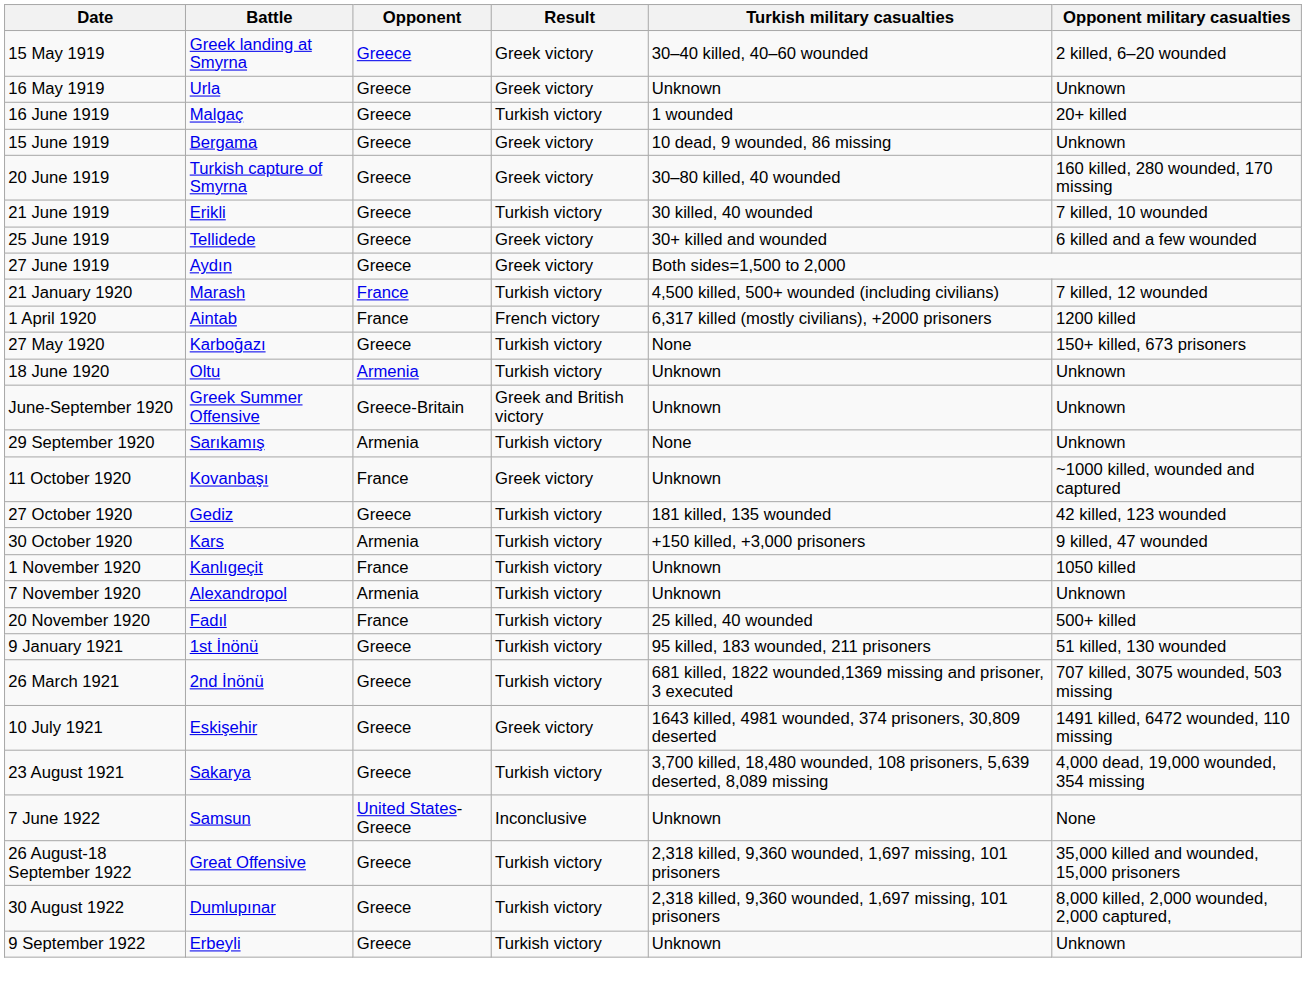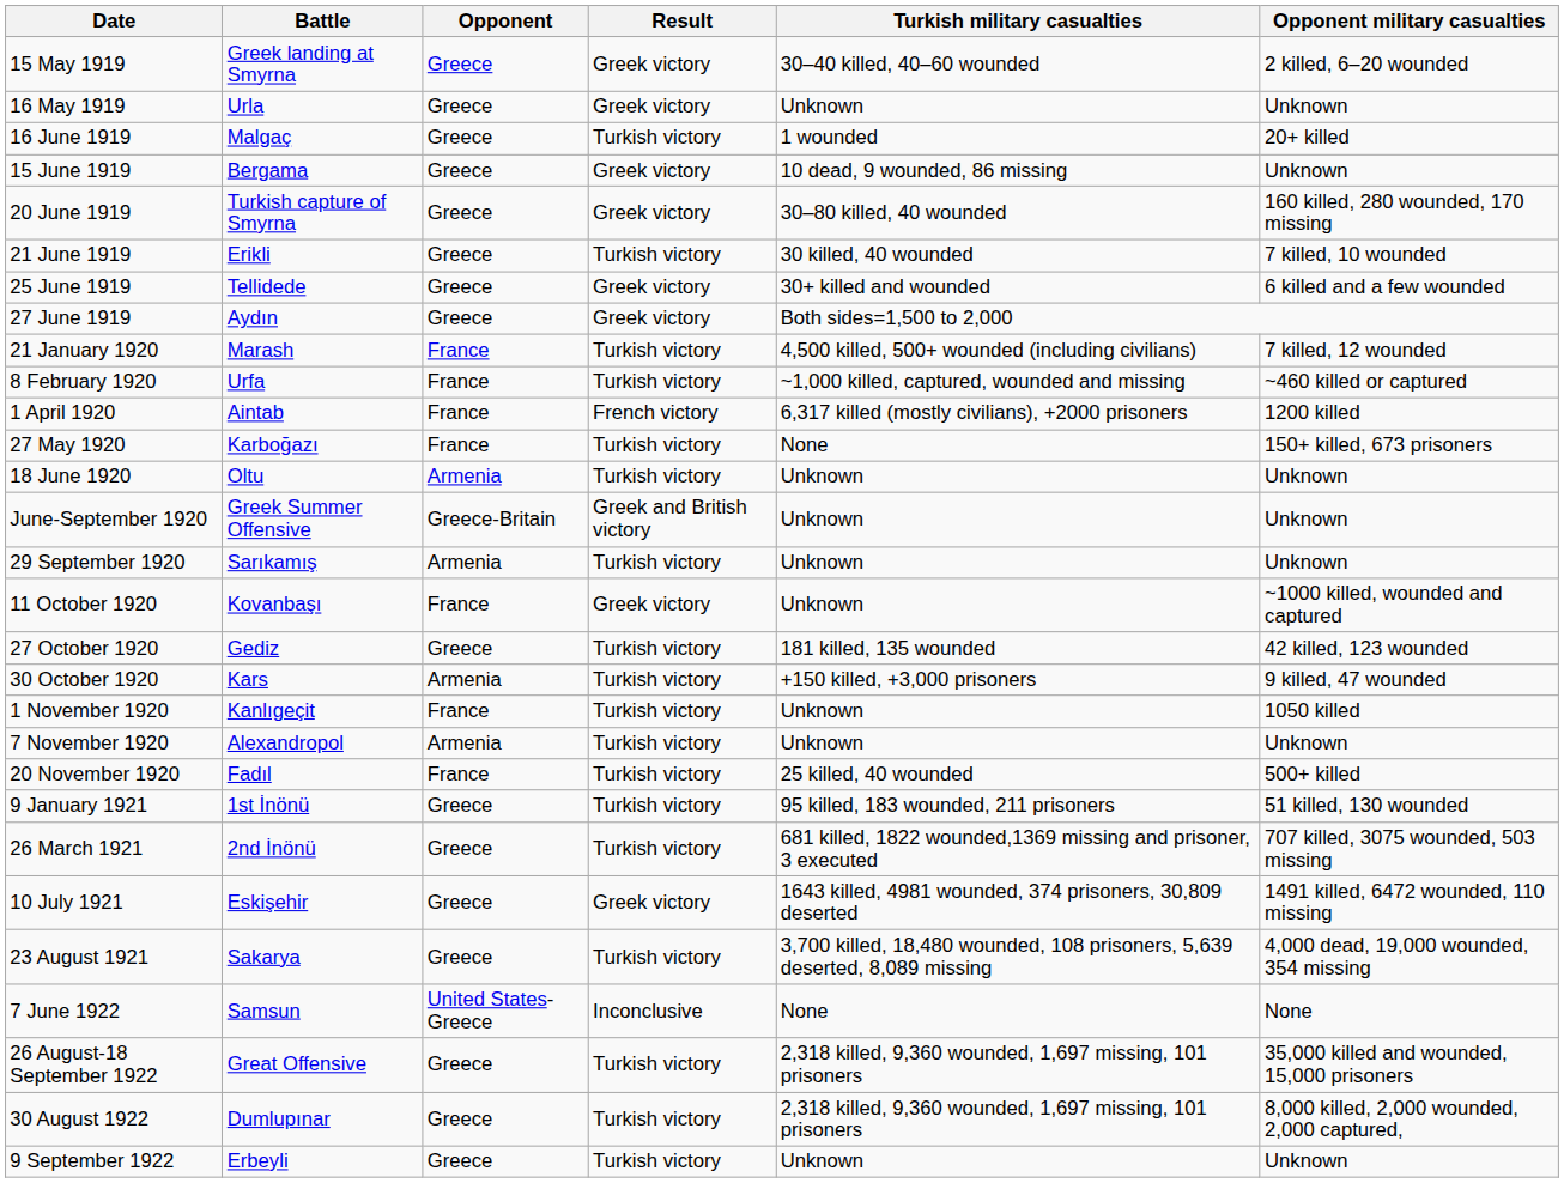 <table class="sortable wikitable">
 <tr>
 <th>Date</th>
 <th>Battle</th>
 <th>Opponent</th>
 <th>Result</th>
 <th>Turkish military casualties</th>
 <th>Opponent military casualties</th>
 </tr>
 <tr>
 <td>15 May 1919</td>
 <td><a href='#'>Greek landing at Smyrna</a></td>
 <td><a href='#'>Greece</a></td>
 <td>Greek victory</td>
 <td>30–40 killed, 40–60 wounded</td>
 <td>2 killed, 6–20 wounded</td>
 </tr>
 <tr>
 <td>16 May 1919</td>
 <td><a href='#'>Urla</a></td>
 <td>Greece</td>
 <td>Greek victory</td>
 <td>Unknown</td>
 <td>Unknown</td>
 </tr>
 <tr>
 <td>16 June 1919</td>
 <td><a href='#'>Malgaç</a></td>
 <td>Greece</td>
 <td>Turkish victory</td>
 <td>1 wounded</td>
 <td>20+ killed</td>
 </tr>
 <tr>
 <td>15 June 1919</td>
 <td><a href='#'>Bergama</a></td>
 <td>Greece</td>
 <td>Greek victory</td>
 <td>10 dead, 9 wounded, 86 missing</td>
 <td>Unknown</td>
 </tr>
 <tr>
 <td>20 June 1919</td>
 <td><a href='#'>Turkish capture of Smyrna</a></td>
 <td>Greece</td>
 <td>Greek victory</td>
 <td>30–80 killed, 40 wounded</td>
 <td>160 killed, 280 wounded, 170 missing</td>
 </tr>
 <tr>
 <td>21 June 1919</td>
 <td><a href='#'>Erikli</a></td>
 <td>Greece</td>
 <td>Turkish victory</td>
 <td>30 killed, 40 wounded</td>
 <td>7 killed, 10 wounded</td>
 </tr>
 <tr>
 <td>25 June 1919</td>
 <td><a href='#'>Tellidede</a></td>
 <td>Greece</td>
 <td>Greek victory</td>
 <td>30+ killed and wounded</td>
 <td>6 killed and a few wounded</td>
 </tr>
 <tr>
 <td>27 June 1919</td>
 <td><a href='#'>Aydın</a></td>
 <td>Greece</td>
 <td>Greek victory</td>
 <td colspan="2">Both sides=1,500 to 2,000</td>
 </tr>
 <tr>
 <td>21 January 1920</td>
 <td><a href='#'>Marash</a></td>
 <td><a href='#'>France</a></td>
 <td>Turkish victory</td>
 <td>4,500 killed, 500+ wounded (including civilians)</td>
 <td>7 killed, 12 wounded</td>
 </tr>
 <tr>
+<td>8 February 1920</td>
+<td><a href='#'>Urfa</a></td>
+<td>France</td>
+<td>Turkish victory</td>
+<td>~1,000 killed, captured, wounded and missing</td>
+<td>~460 killed or captured</td>
+</tr>
+<tr>
 <td>1 April 1920</td>
 <td><a href='#'>Aintab</a></td>
 <td>France</td>
 <td>French victory</td>
 <td>6,317 killed (mostly civilians), +2000 prisoners</td>
 <td>1200 killed</td>
 </tr>
 <tr>
 <td>27 May 1920</td>
 <td><a href='#'>Karboğazı</a></td>
-<td>Greece</td>
+<td>France</td>
 <td>Turkish victory</td>
 <td>None</td>
 <td>150+ killed, 673 prisoners</td>
 </tr>
 <tr>
 <td>18 June 1920</td>
 <td><a href='#'>Oltu</a></td>
 <td><a href='#'>Armenia</a></td>
 <td>Turkish victory</td>
 <td>Unknown</td>
 <td>Unknown</td>
 </tr>
 <tr>
 <td>June-September 1920</td>
 <td><a href='#'>Greek Summer Offensive</a></td>
 <td>Greece-Britain</td>
 <td>Greek and British victory</td>
 <td>Unknown</td>
 <td>Unknown</td>
 </tr>
 <tr>
 <td>29 September 1920</td>
 <td><a href='#'>Sarıkamış</a></td>
 <td>Armenia</td>
 <td>Turkish victory</td>
-<td>None</td>
+<td>Unknown</td>
 <td>Unknown</td>
 </tr>
 <tr>
 <td>11 October 1920</td>
 <td><a href='#'>Kovanbaşı</a></td>
 <td>France</td>
 <td>Greek victory</td>
 <td>Unknown</td>
 <td>~1000 killed, wounded and captured</td>
 </tr>
 <tr>
 <td>27 October 1920</td>
 <td><a href='#'>Gediz</a></td>
 <td>Greece</td>
 <td>Turkish victory</td>
 <td>181 killed, 135 wounded</td>
 <td>42 killed, 123 wounded</td>
 </tr>
 <tr>
 <td>30 October 1920</td>
 <td><a href='#'>Kars</a></td>
 <td>Armenia</td>
 <td>Turkish victory</td>
 <td>+150 killed, +3,000 prisoners</td>
 <td>9 killed, 47 wounded</td>
 </tr>
 <tr>
 <td>1 November 1920</td>
 <td><a href='#'>Kanlıgeçit</a></td>
 <td>France</td>
 <td>Turkish victory</td>
 <td>Unknown</td>
 <td>1050 killed</td>
 </tr>
 <tr>
 <td>7 November 1920</td>
 <td><a href='#'>Alexandropol</a></td>
 <td>Armenia</td>
 <td>Turkish victory</td>
 <td>Unknown</td>
 <td>Unknown</td>
 </tr>
 <tr>
 <td>20 November 1920</td>
 <td><a href='#'>Fadıl</a></td>
 <td>France</td>
 <td>Turkish victory</td>
 <td>25 killed, 40 wounded</td>
 <td>500+ killed</td>
 </tr>
 <tr>
 <td>9 January 1921</td>
 <td><a href='#'>1st İnönü</a></td>
 <td>Greece</td>
 <td>Turkish victory</td>
 <td>95 killed, 183 wounded, 211 prisoners</td>
 <td>51 killed, 130 wounded</td>
 </tr>
 <tr>
 <td>26 March 1921</td>
 <td><a href='#'>2nd İnönü</a></td>
 <td>Greece</td>
 <td>Turkish victory</td>
 <td>681 killed, 1822 wounded,1369 missing and prisoner, 3 executed</td>
 <td>707 killed, 3075 wounded, 503 missing</td>
 </tr>
 <tr>
 <td>10 July 1921</td>
 <td><a href='#'>Eskişehir</a></td>
 <td>Greece</td>
 <td>Greek victory</td>
 <td>1643 killed, 4981 wounded, 374 prisoners, 30,809 deserted</td>
 <td>1491 killed, 6472 wounded, 110 missing</td>
 </tr>
 <tr>
 <td>23 August 1921</td>
 <td><a href='#'>Sakarya</a></td>
 <td>Greece</td>
 <td>Turkish victory</td>
 <td>3,700 killed, 18,480 wounded, 108 prisoners, 5,639 deserted, 8,089 missing</td>
 <td>4,000 dead, 19,000 wounded, 354 missing</td>
 </tr>
 <tr>
 <td>7 June 1922</td>
 <td><a href='#'>Samsun</a></td>
 <td><a href='#'>United States</a>-Greece</td>
 <td>Inconclusive</td>
-<td>Unknown</td>
+<td>None</td>
 <td>None</td>
 </tr>
 <tr>
 <td>26 August-18 September 1922</td>
 <td><a href='#'>Great Offensive</a></td>
 <td>Greece</td>
 <td>Turkish victory</td>
 <td>2,318 killed, 9,360 wounded, 1,697 missing, 101 prisoners</td>
 <td>35,000 killed and wounded, 15,000 prisoners</td>
 </tr>
 <tr>
 <td>30 August 1922</td>
 <td><a href='#'>Dumlupınar</a></td>
 <td>Greece</td>
 <td>Turkish victory</td>
 <td>2,318 killed, 9,360 wounded, 1,697 missing, 101 prisoners</td>
 <td>8,000 killed, 2,000 wounded, 2,000 captured,</td>
 </tr>
 <tr>
 <td>9 September 1922</td>
 <td><a href='#'>Erbeyli</a></td>
 <td>Greece</td>
 <td>Turkish victory</td>
 <td>Unknown</td>
 <td>Unknown</td>
 </tr>
 </table>
